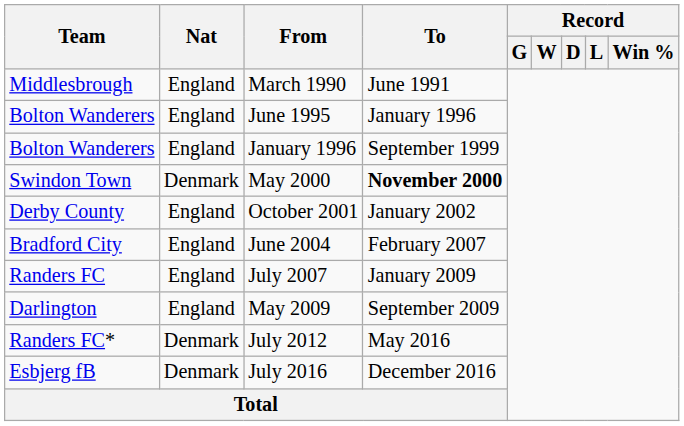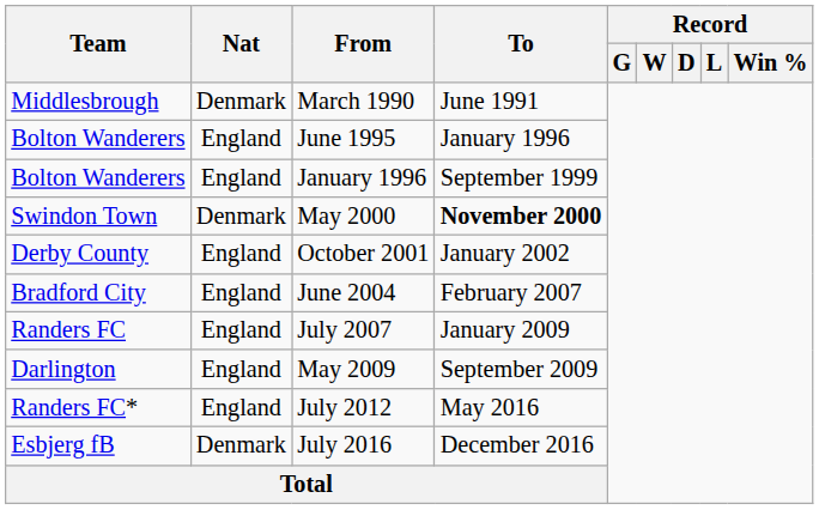 <table class="wikitable" style="text-align: center">
 <tr>
 <th rowspan="2">Team</th>
 <th rowspan="2">Nat</th>
 <th rowspan="2">From</th>
 <th rowspan="2">To</th>
 <th colspan="5">Record</th>
 </tr>
 <tr>
 <th>G</th>
 <th>W</th>
 <th>D</th>
 <th>L</th>
 <th>Win %</th>
 </tr>
 <tr>
 <td align=left><a href='#'>Middlesbrough</a></td>
-<td>England</td>
+<td>Denmark</td>
 <td align=left>March 1990</td>
 <td align=left>June 1991<br></td>
 </tr>
 <tr>
 <td align=left><a href='#'>Bolton Wanderers</a></td>
 <td>England</td>
 <td align=left>June 1995</td>
 <td align=left>January 1996<br></td>
 </tr>
 <tr>
 <td align=left><a href='#'>Bolton Wanderers</a></td>
 <td>England</td>
 <td align=left>January 1996</td>
 <td align=left>September 1999<br></td>
 </tr>
 <tr>
 <td align=left><a href='#'>Swindon Town</a></td>
 <td>Denmark</td>
 <td align=left>May 2000</td>
 <td align=left><strong>November 2000<br></strong></td>
 </tr>
 <tr>
 <td align=left><a href='#'>Derby County</a></td>
 <td>England</td>
 <td align=left>October 2001</td>
 <td align=left>January 2002<br></td>
 </tr>
 <tr>
 <td align=left><a href='#'>Bradford City</a></td>
 <td>England</td>
 <td align=left>June 2004</td>
 <td align=left>February 2007<br></td>
 </tr>
 <tr>
 <td align=left><a href='#'>Randers FC</a></td>
 <td>England</td>
 <td align=left>July 2007</td>
 <td align=left>January 2009<br></td>
 </tr>
 <tr>
 <td align=left><a href='#'>Darlington</a></td>
 <td>England</td>
 <td align=left>May 2009</td>
 <td align=left>September 2009<br></td>
 </tr>
 <tr>
 <td align=left><a href='#'>Randers FC</a>*</td>
-<td>Denmark</td>
+<td>England</td>
 <td align=left>July 2012</td>
 <td align=left>May 2016<br></td>
 </tr>
 <tr>
 <td align=left><a href='#'>Esbjerg fB</a></td>
 <td>Denmark</td>
 <td align=left>July 2016</td>
 <td align=left>December 2016<br></td>
 </tr>
 <tr>
 <th colspan="4">Total<br></th>
 </tr>
 </table>
